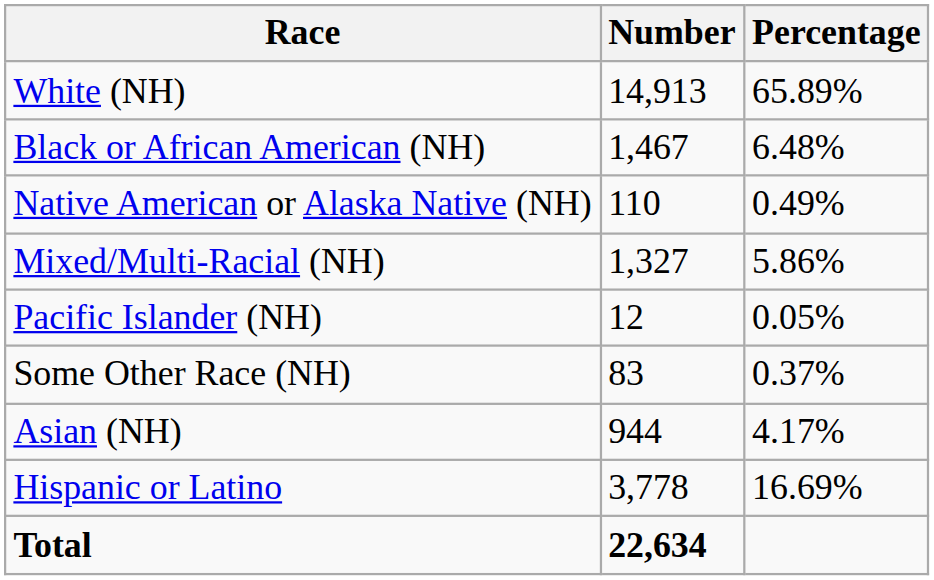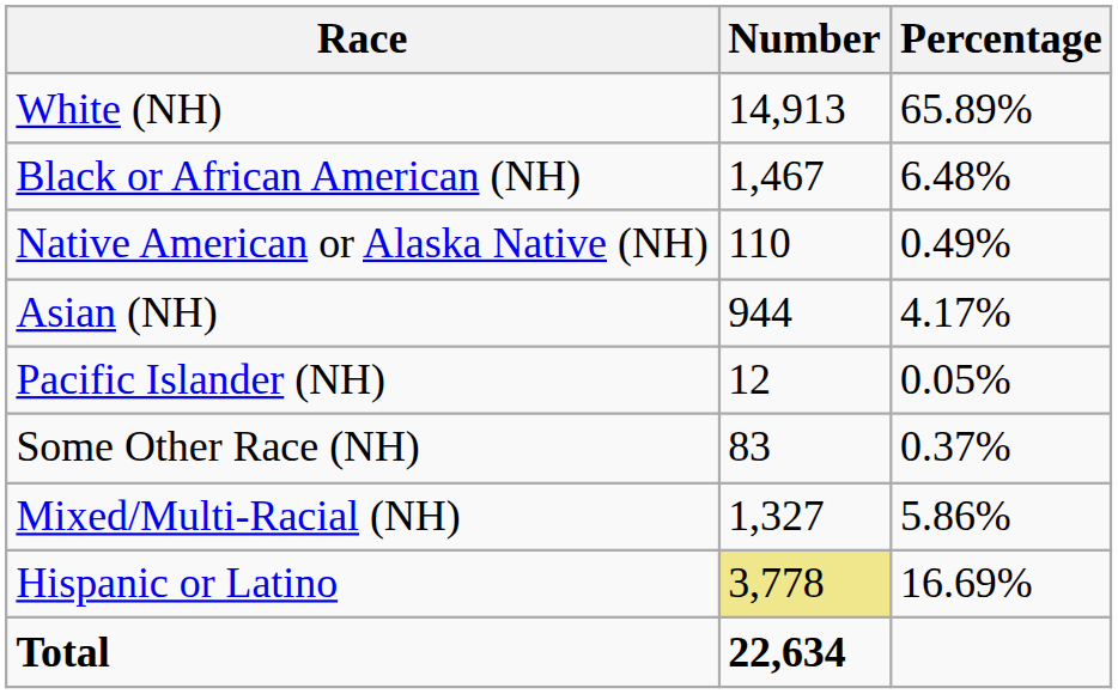 <table class="wikitable">
 <tr>
 <th>Race</th>
 <th>Number</th>
 <th>Percentage</th>
 </tr>
 <tr>
 <td><a href='#'>White</a> (NH)</td>
 <td>14,913</td>
 <td>65.89%</td>
 </tr>
 <tr>
 <td><a href='#'>Black or African American</a> (NH)</td>
 <td>1,467</td>
 <td>6.48%</td>
 </tr>
 <tr>
 <td><a href='#'>Native American</a> or <a href='#'>Alaska Native</a> (NH)</td>
 <td>110</td>
 <td>0.49%</td>
 </tr>
 <tr>
-<td><a href='#'>Mixed/Multi-Racial</a> (NH)</td>
-<td>1,327</td>
-<td>5.86%</td>
+<td><a href='#'>Asian</a> (NH)</td>
+<td>944</td>
+<td>4.17%</td>
 </tr>
 <tr>
 <td><a href='#'>Pacific Islander</a> (NH)</td>
 <td>12</td>
 <td>0.05%</td>
 </tr>
 <tr>
 <td>Some Other Race (NH)</td>
 <td>83</td>
 <td>0.37%</td>
 </tr>
 <tr>
-<td><a href='#'>Asian</a> (NH)</td>
-<td>944</td>
-<td>4.17%</td>
+<td><a href='#'>Mixed/Multi-Racial</a> (NH)</td>
+<td>1,327</td>
+<td>5.86%</td>
 </tr>
 <tr>
 <td><a href='#'>Hispanic or Latino</a></td>
-<td>3,778</td>
+<td style="background: khaki;">3,778</td>
 <td>16.69%</td>
 </tr>
 <tr>
 <td><strong>Total</strong></td>
 <td><strong>22,634</strong></td>
 <td></td>
 </tr>
 </table>
